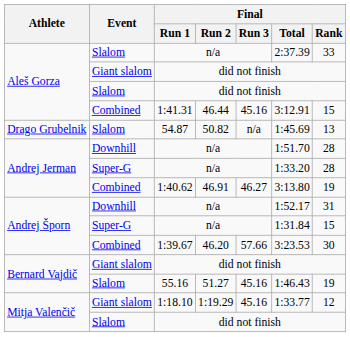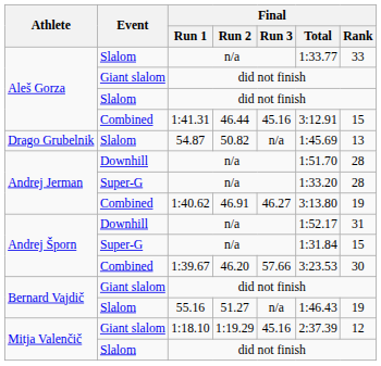 <table class="wikitable" style="font-size:90%">
 <tr>
 <th rowspan="2">Athlete</th>
 <th rowspan="2">Event</th>
 <th colspan="5">Final</th>
 </tr>
 <tr>
 <th>Run 1</th>
 <th>Run 2</th>
 <th>Run 3</th>
 <th>Total</th>
 <th>Rank</th>
 </tr>
 <tr>
 <td rowspan=4><a href='#'>Aleš Gorza</a></td>
 <td><a href='#'>Slalom</a></td>
 <td colspan=3 align="center">n/a</td>
-<td align="center">2:37.39</td>
+<td align="center">1:33.77</td>
 <td align="center">33</td>
 </tr>
 <tr>
 <td><a href='#'>Giant slalom</a></td>
 <td colspan=5 align="center">did not finish</td>
 </tr>
 <tr>
 <td><a href='#'>Slalom</a></td>
 <td colspan=5 align="center">did not finish</td>
 </tr>
 <tr>
 <td><a href='#'>Combined</a></td>
 <td align="center">1:41.31</td>
 <td align="center">46.44</td>
 <td align="center">45.16</td>
 <td align="center">3:12.91</td>
 <td align="center">15</td>
 </tr>
 <tr>
 <td><a href='#'>Drago Grubelnik</a></td>
 <td><a href='#'>Slalom</a></td>
 <td align="center">54.87</td>
 <td align="center">50.82</td>
 <td align="center">n/a</td>
 <td align="center">1:45.69</td>
 <td align="center">13</td>
 </tr>
 <tr>
 <td rowspan=3><a href='#'>Andrej Jerman</a></td>
 <td><a href='#'>Downhill</a></td>
 <td colspan=3 align="center">n/a</td>
 <td align="center">1:51.70</td>
 <td align="center">28</td>
 </tr>
 <tr>
 <td><a href='#'>Super-G</a></td>
 <td colspan=3 align="center">n/a</td>
 <td align="center">1:33.20</td>
 <td align="center">28</td>
 </tr>
 <tr>
 <td><a href='#'>Combined</a></td>
 <td align="center">1:40.62</td>
 <td align="center">46.91</td>
 <td align="center">46.27</td>
 <td align="center">3:13.80</td>
 <td align="center">19</td>
 </tr>
 <tr>
 <td rowspan=3><a href='#'>Andrej Šporn</a></td>
 <td><a href='#'>Downhill</a></td>
 <td colspan=3 align="center">n/a</td>
 <td align="center">1:52.17</td>
 <td align="center">31</td>
 </tr>
 <tr>
 <td><a href='#'>Super-G</a></td>
 <td colspan=3 align="center">n/a</td>
 <td align="center">1:31.84</td>
 <td align="center">15</td>
 </tr>
 <tr>
 <td><a href='#'>Combined</a></td>
 <td align="center">1:39.67</td>
 <td align="center">46.20</td>
 <td align="center">57.66</td>
 <td align="center">3:23.53</td>
 <td align="center">30</td>
 </tr>
 <tr>
 <td rowspan=2><a href='#'>Bernard Vajdič</a></td>
 <td><a href='#'>Giant slalom</a></td>
 <td colspan=5 align="center">did not finish</td>
 </tr>
 <tr>
 <td><a href='#'>Slalom</a></td>
 <td align="center">55.16</td>
 <td align="center">51.27</td>
-<td align="center">45.16</td>
+<td align="center">n/a</td>
 <td align="center">1:46.43</td>
 <td align="center">19</td>
 </tr>
 <tr>
 <td rowspan=2><a href='#'>Mitja Valenčič</a></td>
 <td><a href='#'>Giant slalom</a></td>
 <td align="center">1:18.10</td>
 <td align="center">1:19.29</td>
 <td align="center">45.16</td>
-<td align="center">1:33.77</td>
+<td align="center">2:37.39</td>
 <td align="center">12</td>
 </tr>
 <tr>
 <td><a href='#'>Slalom</a></td>
 <td colspan=5 align="center">did not finish</td>
 </tr>
 </table>
